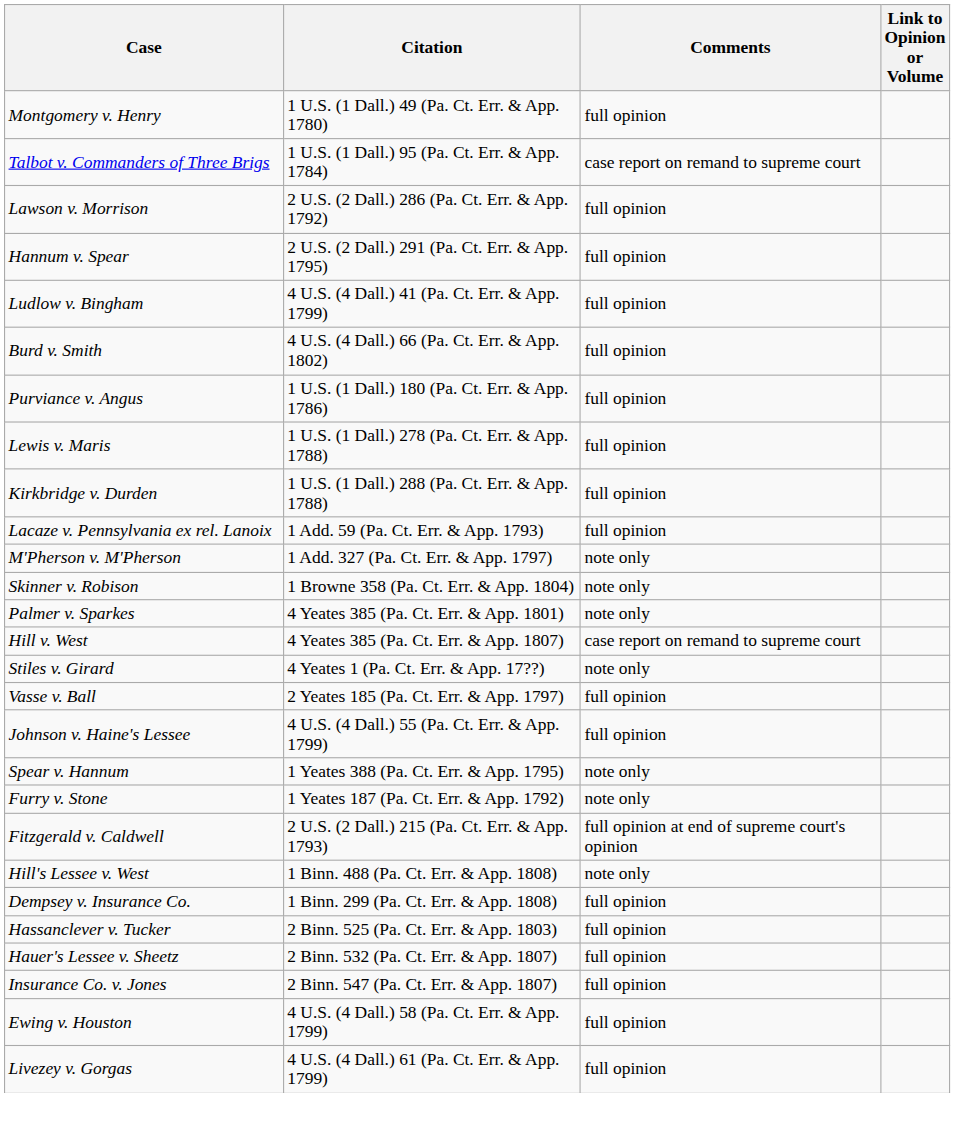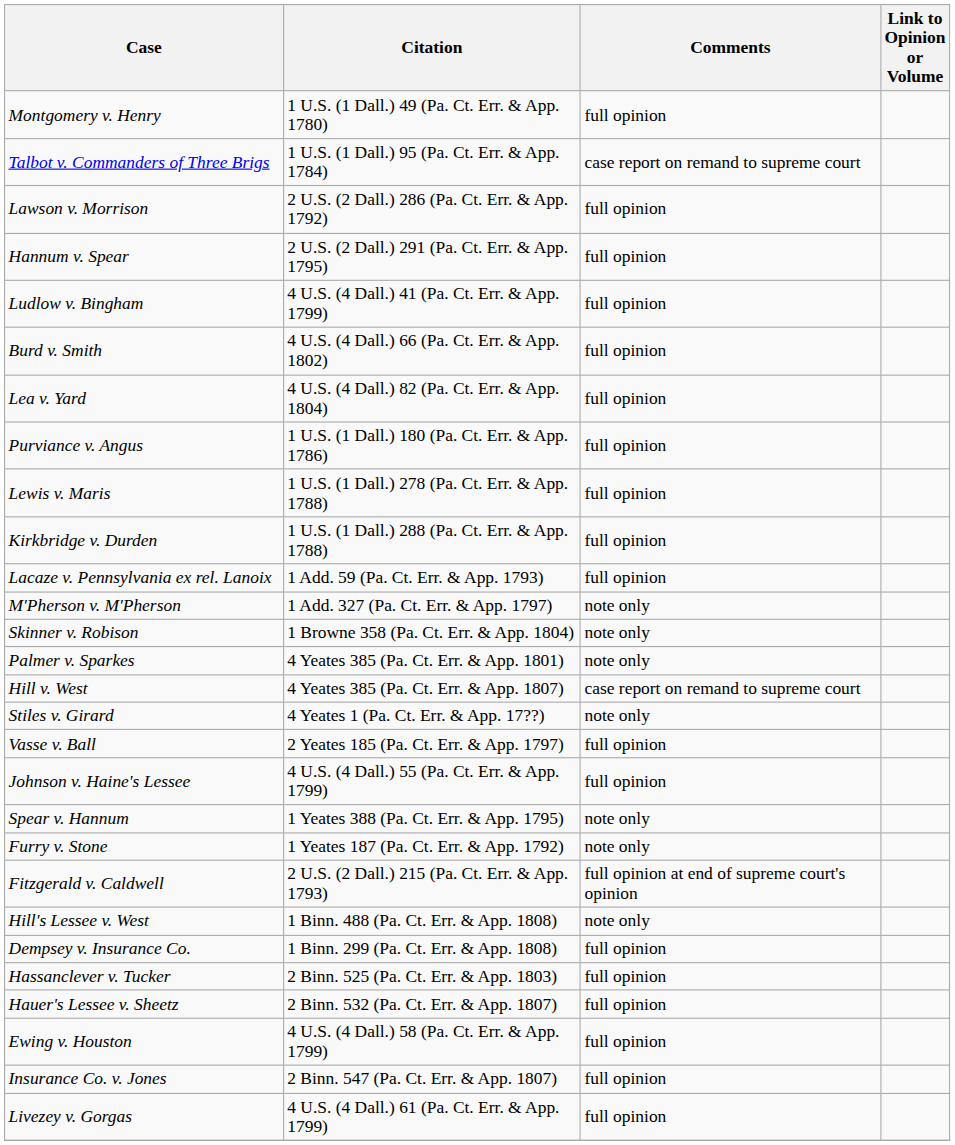 <table class="wikitable sortable">
 <tr>
 <th scope="col" style="width: 275px;">Case</th>
 <th scope="col" style="width: 300px;">Citation</th>
 <th scope="col" style="width: 300px;">Comments</th>
 <th scope="col" style="width: 20px;">Link to Opinion or Volume</th>
 </tr>
 <tr>
 <td><em>Montgomery v. Henry</em></td>
 <td>1 U.S. (1 Dall.) 49 (Pa. Ct. Err. & App. 1780)</td>
 <td>full opinion</td>
 <td></td>
 </tr>
 <tr>
 <td><em><a href='#'>Talbot v. Commanders of Three Brigs</a></em></td>
 <td>1 U.S. (1 Dall.) 95 (Pa. Ct. Err. & App. 1784)</td>
 <td>case report on remand to supreme court</td>
 <td></td>
 </tr>
 <tr>
 <td><em>Lawson v. Morrison</em></td>
 <td>2 U.S. (2 Dall.) 286 (Pa. Ct. Err. & App. 1792)</td>
 <td>full opinion</td>
 <td></td>
 </tr>
 <tr>
 <td><em>Hannum v. Spear</em></td>
 <td>2 U.S. (2 Dall.) 291 (Pa. Ct. Err. & App. 1795)</td>
 <td>full opinion</td>
 <td></td>
 </tr>
 <tr>
 <td><em>Ludlow v. Bingham</em></td>
 <td>4 U.S. (4 Dall.) 41 (Pa. Ct. Err. & App. 1799)</td>
 <td>full opinion</td>
 <td></td>
 </tr>
 <tr>
 <td><em>Burd v. Smith</em></td>
 <td>4 U.S. (4 Dall.) 66 (Pa. Ct. Err. & App. 1802)</td>
+<td>full opinion</td>
+<td></td>
+</tr>
+<tr>
+<td><em>Lea v. Yard</em></td>
+<td>4 U.S. (4 Dall.) 82 (Pa. Ct. Err. & App. 1804)</td>
 <td>full opinion</td>
 <td></td>
 </tr>
 <tr>
 <td><em>Purviance v. Angus</em></td>
 <td>1 U.S. (1 Dall.) 180 (Pa. Ct. Err. & App. 1786)</td>
 <td>full opinion</td>
 <td></td>
 </tr>
 <tr>
 <td><em>Lewis v. Maris</em></td>
 <td>1 U.S. (1 Dall.) 278 (Pa. Ct. Err. & App. 1788)</td>
 <td>full opinion</td>
 <td></td>
 </tr>
 <tr>
 <td><em>Kirkbridge v. Durden</em></td>
 <td>1 U.S. (1 Dall.) 288 (Pa. Ct. Err. & App. 1788)</td>
 <td>full opinion</td>
 <td></td>
 </tr>
 <tr>
 <td><em>Lacaze v. Pennsylvania ex rel. Lanoix</em></td>
 <td>1 Add. 59 (Pa. Ct. Err. & App. 1793)</td>
 <td>full opinion</td>
 <td></td>
 </tr>
 <tr>
 <td><em>M'Pherson v. M'Pherson</em></td>
 <td>1 Add. 327 (Pa. Ct. Err. & App. 1797)</td>
 <td>note only</td>
 <td></td>
 </tr>
 <tr>
 <td><em>Skinner v. Robison</em></td>
 <td>1 Browne 358 (Pa. Ct. Err. & App. 1804)</td>
 <td>note only</td>
 <td></td>
 </tr>
 <tr>
 <td><em>Palmer v. Sparkes</em></td>
 <td>4 Yeates 385 (Pa. Ct. Err. & App. 1801)</td>
 <td>note only</td>
 <td></td>
 </tr>
 <tr>
 <td><em>Hill v. West</em></td>
 <td>4 Yeates 385 (Pa. Ct. Err. & App. 1807)</td>
 <td>case report on remand to supreme court</td>
 <td></td>
 </tr>
 <tr>
 <td><em>Stiles v. Girard</em></td>
 <td>4 Yeates 1 (Pa. Ct. Err. & App. 17??)</td>
 <td>note only</td>
 <td></td>
 </tr>
 <tr>
 <td><em>Vasse v. Ball</em></td>
 <td>2 Yeates 185 (Pa. Ct. Err. & App. 1797)</td>
 <td>full opinion</td>
 <td></td>
 </tr>
 <tr>
 <td><em>Johnson v. Haine's Lessee</em></td>
 <td>4 U.S. (4 Dall.) 55 (Pa. Ct. Err. & App. 1799)</td>
 <td>full opinion</td>
 <td></td>
 </tr>
 <tr>
 <td><em>Spear v. Hannum</em></td>
 <td>1 Yeates 388 (Pa. Ct. Err. & App. 1795)</td>
 <td>note only</td>
 <td></td>
 </tr>
 <tr>
 <td><em>Furry v. Stone</em></td>
 <td>1 Yeates 187 (Pa. Ct. Err. & App. 1792)</td>
 <td>note only</td>
 <td></td>
 </tr>
 <tr>
 <td><em>Fitzgerald v. Caldwell</em></td>
 <td>2 U.S. (2 Dall.) 215 (Pa. Ct. Err. & App. 1793)</td>
 <td>full opinion at end of supreme court's opinion</td>
 <td></td>
 </tr>
 <tr>
 <td><em>Hill's Lessee v. West</em></td>
 <td>1 Binn. 488 (Pa. Ct. Err. & App. 1808)</td>
 <td>note only</td>
 <td></td>
 </tr>
 <tr>
 <td><em>Dempsey v. Insurance Co.</em></td>
 <td>1 Binn. 299 (Pa. Ct. Err. & App. 1808)</td>
 <td>full opinion</td>
 <td></td>
 </tr>
 <tr>
 <td><em>Hassanclever v. Tucker</em></td>
 <td>2 Binn. 525 (Pa. Ct. Err. & App. 1803)</td>
 <td>full opinion</td>
 <td></td>
 </tr>
 <tr>
 <td><em>Hauer's Lessee v. Sheetz</em></td>
 <td>2 Binn. 532 (Pa. Ct. Err. & App. 1807)</td>
 <td>full opinion</td>
 <td></td>
 </tr>
 <tr>
-<td><em>Insurance Co. v. Jones</em></td>
-<td>2 Binn. 547 (Pa. Ct. Err. & App. 1807)</td>
+<td><em>Ewing v. Houston</em></td>
+<td>4 U.S. (4 Dall.) 58 (Pa. Ct. Err. & App. 1799)</td>
 <td>full opinion</td>
 <td></td>
 </tr>
 <tr>
-<td><em>Ewing v. Houston</em></td>
-<td>4 U.S. (4 Dall.) 58 (Pa. Ct. Err. & App. 1799)</td>
+<td><em>Insurance Co. v. Jones</em></td>
+<td>2 Binn. 547 (Pa. Ct. Err. & App. 1807)</td>
 <td>full opinion</td>
 <td></td>
 </tr>
 <tr>
 <td><em>Livezey v. Gorgas</em></td>
 <td>4 U.S. (4 Dall.) 61 (Pa. Ct. Err. & App. 1799)</td>
 <td>full opinion</td>
 <td></td>
 </tr>
 <tr>
 </tr>
 </table>
